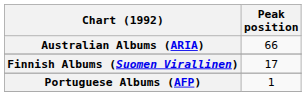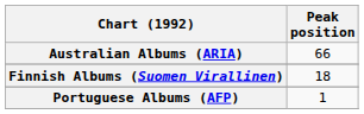 <table class="wikitable sortable plainrowheaders" style="text-align:center">
 <tr>
 <th scope="col">Chart (1992)</th>
 <th scope="col">Peak<br>position</th>
 </tr>
 <tr>
 <th scope="row">Australian Albums (<a href='#'>ARIA</a>)</th>
 <td>66</td>
 </tr>
 <tr>
 </tr>
 <tr>
 </tr>
 <tr>
 <th scope="row">Finnish Albums (<a href='#'><em>Suomen Virallinen</em></a>)</th>
-<td align="center">17</td>
+<td align="center">18</td>
 </tr>
 <tr>
 </tr>
 <tr>
 </tr>
 <tr>
 </tr>
 <tr>
 <th scope="row">Portuguese Albums (<a href='#'>AFP</a>)</th>
 <td style="text-align:center;">1</td>
 </tr>
 <tr>
 </tr>
 <tr>
 </tr>
 <tr>
 </tr>
 <tr>
 </tr>
 </table>
